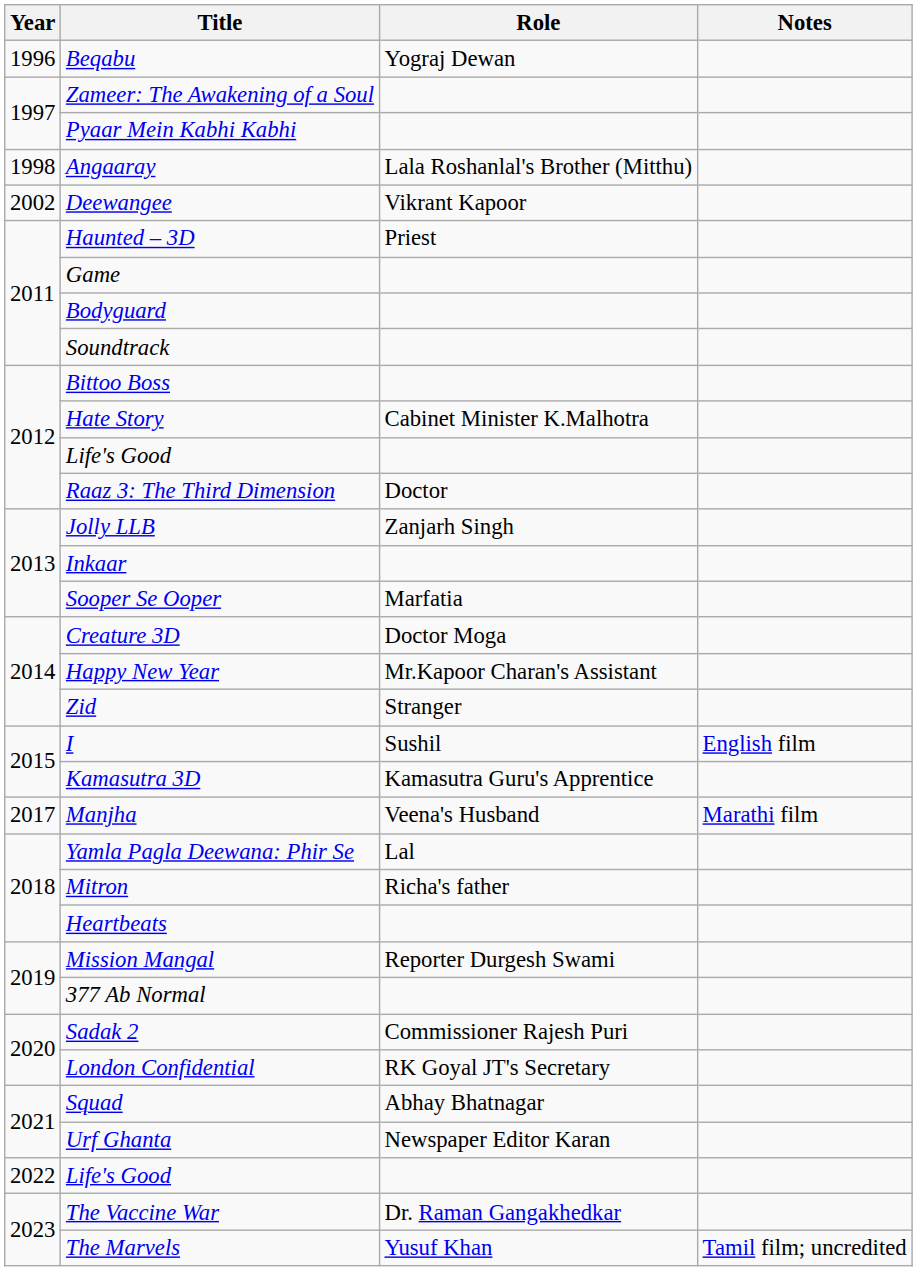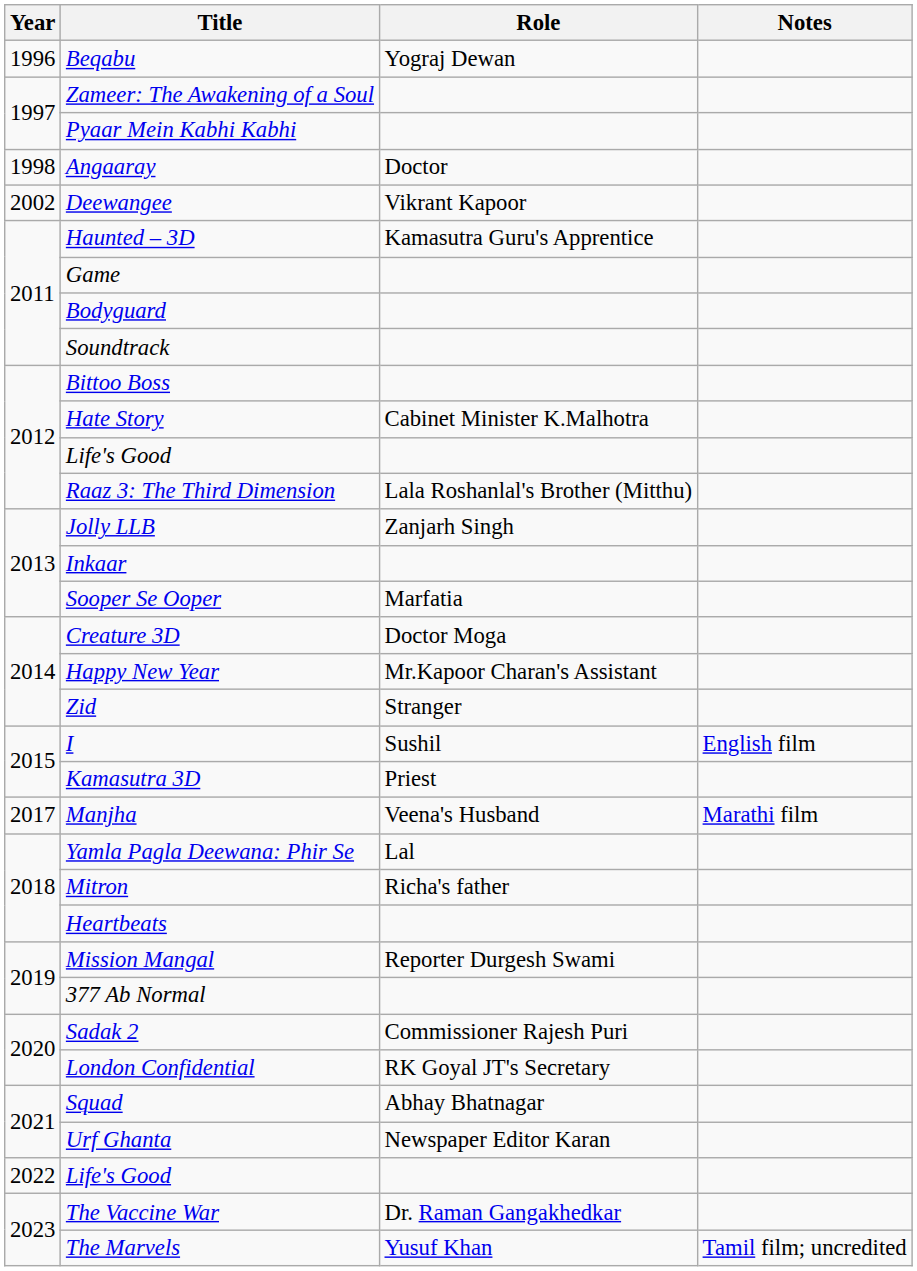 <table class="wikitable">
 <tr>
 <th>Year</th>
 <th>Title</th>
 <th>Role</th>
 <th>Notes</th>
 </tr>
 <tr>
 <td>1996</td>
 <td><em><a href='#'>Beqabu</a></em></td>
 <td>Yograj Dewan</td>
 <td></td>
 </tr>
 <tr>
 <td rowspan="2">1997</td>
 <td><em><a href='#'>Zameer: The Awakening of a Soul</a></em></td>
 <td></td>
 <td></td>
 </tr>
 <tr>
 <td><em><a href='#'>Pyaar Mein Kabhi Kabhi</a></em></td>
 <td></td>
 <td></td>
 </tr>
 <tr>
 <td>1998</td>
 <td><em><a href='#'>Angaaray</a></em></td>
-<td>Lala Roshanlal's Brother (Mitthu)</td>
+<td>Doctor</td>
 <td></td>
 </tr>
 <tr>
 <td>2002</td>
 <td><em><a href='#'>Deewangee</a></em></td>
 <td>Vikrant Kapoor</td>
 <td></td>
 </tr>
 <tr>
 <td rowspan="4">2011</td>
 <td><em><a href='#'>Haunted – 3D</a></em></td>
-<td>Priest</td>
+<td>Kamasutra Guru's Apprentice</td>
 <td></td>
 </tr>
 <tr>
 <td><em>Game</em></td>
 <td></td>
 <td></td>
 </tr>
 <tr>
 <td><em><a href='#'>Bodyguard</a></em></td>
 <td></td>
 <td></td>
 </tr>
 <tr>
 <td><em>Soundtrack</em></td>
 <td></td>
 <td></td>
 </tr>
 <tr>
 <td rowspan="4">2012</td>
 <td><em><a href='#'>Bittoo Boss</a></em></td>
 <td></td>
 <td></td>
 </tr>
 <tr>
 <td><em><a href='#'>Hate Story</a></em></td>
 <td>Cabinet Minister K.Malhotra</td>
 <td></td>
 </tr>
 <tr>
 <td><em>Life's Good</em></td>
 <td></td>
 <td></td>
 </tr>
 <tr>
 <td><em><a href='#'>Raaz 3: The Third Dimension</a></em></td>
-<td>Doctor</td>
+<td>Lala Roshanlal's Brother (Mitthu)</td>
 <td></td>
 </tr>
 <tr>
 <td rowspan="3">2013</td>
 <td><em><a href='#'>Jolly LLB</a></em></td>
 <td>Zanjarh Singh</td>
 <td></td>
 </tr>
 <tr>
 <td><em><a href='#'>Inkaar</a></em></td>
 <td></td>
 <td></td>
 </tr>
 <tr>
 <td><em><a href='#'>Sooper Se Ooper</a></em></td>
 <td>Marfatia</td>
 <td></td>
 </tr>
 <tr>
 <td rowspan="3">2014</td>
 <td><em><a href='#'>Creature 3D</a></em></td>
 <td>Doctor Moga</td>
 <td></td>
 </tr>
 <tr>
 <td><em><a href='#'>Happy New Year</a></em></td>
 <td>Mr.Kapoor Charan's Assistant</td>
 <td></td>
 </tr>
 <tr>
 <td><em><a href='#'>Zid</a></em></td>
 <td>Stranger</td>
 <td></td>
 </tr>
 <tr>
 <td rowspan="2">2015</td>
 <td><em><a href='#'>I</a></em></td>
 <td>Sushil</td>
 <td><a href='#'>English</a> film</td>
 </tr>
 <tr>
 <td><em><a href='#'>Kamasutra 3D</a></em></td>
-<td>Kamasutra Guru's Apprentice</td>
+<td>Priest</td>
 <td></td>
 </tr>
 <tr>
 <td>2017</td>
 <td><em><a href='#'>Manjha</a></em></td>
 <td>Veena's Husband</td>
 <td><a href='#'>Marathi</a> film</td>
 </tr>
 <tr>
 <td rowspan="3">2018</td>
 <td><em><a href='#'>Yamla Pagla Deewana: Phir Se</a></em></td>
 <td>Lal</td>
 <td></td>
 </tr>
 <tr>
 <td><em><a href='#'>Mitron</a></em></td>
 <td>Richa's father</td>
 <td></td>
 </tr>
 <tr>
 <td><em><a href='#'>Heartbeats</a></em></td>
 <td></td>
 <td></td>
 </tr>
 <tr>
 <td rowspan="2">2019</td>
 <td><em><a href='#'>Mission Mangal</a></em></td>
 <td>Reporter Durgesh Swami</td>
 <td></td>
 </tr>
 <tr>
 <td><em>377 Ab Normal</em></td>
 <td></td>
 <td></td>
 </tr>
 <tr>
 <td rowspan="2">2020</td>
 <td><em><a href='#'>Sadak 2</a></em></td>
 <td>Commissioner Rajesh Puri</td>
 <td></td>
 </tr>
 <tr>
 <td><em><a href='#'>London Confidential</a></em></td>
 <td>RK Goyal JT's Secretary</td>
 <td></td>
 </tr>
 <tr>
 <td rowspan="2">2021</td>
 <td><em><a href='#'>Squad</a></em></td>
 <td>Abhay Bhatnagar</td>
 <td></td>
 </tr>
 <tr>
 <td><em><a href='#'>Urf Ghanta</a></em></td>
 <td>Newspaper Editor Karan</td>
 <td></td>
 </tr>
 <tr>
 <td>2022</td>
 <td><em><a href='#'>Life's Good</a></em></td>
 <td></td>
 <td></td>
 </tr>
 <tr>
 <td rowspan="2">2023</td>
 <td><em><a href='#'>The Vaccine War</a></em></td>
 <td>Dr. <a href='#'>Raman Gangakhedkar</a></td>
 <td></td>
 </tr>
 <tr>
 <td><em><a href='#'>The Marvels</a></em></td>
 <td><a href='#'>Yusuf Khan</a></td>
 <td><a href='#'>Tamil</a> film; uncredited</td>
 </tr>
 </table>
